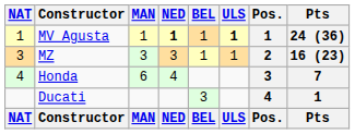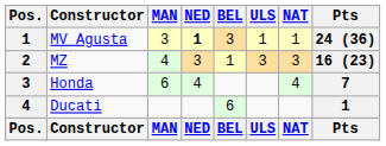 <table class="wikitable" style="font-size: 85%; text-align:center">
 <tr>
-<th><a href='#'>NAT</a><br></th>
+<th>Pos.</th>
 <th>Constructor</th>
 <th><a href='#'>MAN</a><br></th>
 <th><a href='#'>NED</a><br></th>
 <th><a href='#'>BEL</a><br></th>
 <th><a href='#'>ULS</a><br></th>
-<th>Pos.</th>
+<th><a href='#'>NAT</a><br></th>
 <th>Pts</th>
 </tr>
 <tr>
+<th>1</th>
+<td align="left"> <a href='#'>MV Agusta</a></td>
+<td style="background:#ffffbf;">3</td>
+<td style="background:#ffffbf;"><strong>1</strong></td>
+<td style="background:#ffdf9f;">3</td>
 <td style="background:#ffffbf;">1</td>
-<td align="left"> <a href='#'>MV Agusta</a></td>
 <td style="background:#ffffbf;">1</td>
-<td style="background:#ffffbf;"><strong>1</strong></td>
-<td style="background:#ffdf9f;">1</td>
-<td style="background:#ffffbf;"><strong>1</strong></td>
-<th>1</th>
 <th>24 (36)</th>
 </tr>
 <tr>
-<td style="background:#ffdf9f;">3</td>
+<th>2</th>
 <td align="left"> <a href='#'>MZ</a></td>
-<td style="background:#dfffdf;">3</td>
+<td style="background:#dfffdf;">4</td>
 <td style="background:#ffdf9f;">3</td>
 <td style="background:#ffffbf;">1</td>
-<td style="background:#ffdf9f;">1</td>
-<th>2</th>
+<td style="background:#ffdf9f;">3</td>
+<td style="background:#ffdf9f;">3</td>
 <th>16 (23)</th>
 </tr>
 <tr>
-<td style="background:#dfffdf;">4</td>
+<th>3</th>
 <td align="left"> <a href='#'>Honda</a></td>
 <td style="background:#dfffdf;">6</td>
 <td style="background:#dfffdf;">4</td>
 <td></td>
 <td></td>
-<th>3</th>
+<td style="background:#dfffdf;">4</td>
 <th>7</th>
 </tr>
 <tr>
-<td></td>
+<th>4</th>
 <td align="left"> <a href='#'>Ducati</a></td>
 <td></td>
 <td></td>
-<td style="background:#dfffdf;">3</td>
+<td style="background:#dfffdf;">6</td>
 <td></td>
-<th>4</th>
+<td></td>
 <th>1</th>
 </tr>
 <tr>
-<th><a href='#'>NAT</a><br></th>
+<th>Pos.</th>
 <th>Constructor</th>
 <th><a href='#'>MAN</a><br></th>
 <th><a href='#'>NED</a><br></th>
 <th><a href='#'>BEL</a><br></th>
 <th><a href='#'>ULS</a><br></th>
-<th>Pos.</th>
+<th><a href='#'>NAT</a><br></th>
 <th>Pts</th>
 </tr>
 </table>
